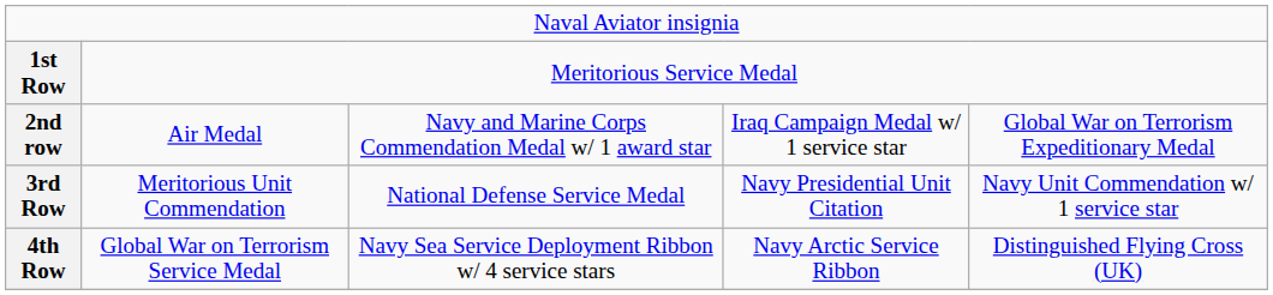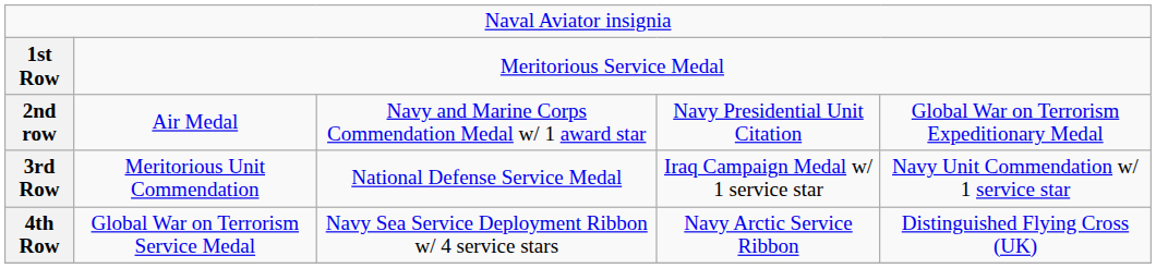 <table class="wikitable" style="margin:1em auto; text-align:center;">
 <tr>
 <td colspan="5"><a href='#'>Naval Aviator insignia</a></td>
 </tr>
 <tr>
 <th>1st Row</th>
 <td colspan="4"><a href='#'>Meritorious Service Medal</a></td>
 </tr>
 <tr>
 <th>2nd row</th>
 <td><a href='#'>Air Medal</a></td>
 <td><a href='#'>Navy and Marine Corps Commendation Medal</a> w/ 1 <a href='#'>award star</a></td>
-<td><a href='#'>Iraq Campaign Medal</a> w/ 1 service star</td>
+<td><a href='#'>Navy Presidential Unit Citation</a></td>
 <td><a href='#'>Global War on Terrorism Expeditionary Medal</a></td>
 </tr>
 <tr>
 <th>3rd Row</th>
 <td><a href='#'>Meritorious Unit Commendation</a></td>
 <td><a href='#'>National Defense Service Medal</a></td>
-<td><a href='#'>Navy Presidential Unit Citation</a></td>
+<td><a href='#'>Iraq Campaign Medal</a> w/ 1 service star</td>
 <td><a href='#'>Navy Unit Commendation</a> w/ 1 <a href='#'>service star</a></td>
 </tr>
 <tr>
 <th>4th Row</th>
 <td><a href='#'>Global War on Terrorism Service Medal</a></td>
 <td><a href='#'>Navy Sea Service Deployment Ribbon</a> w/ 4 service stars</td>
 <td><a href='#'>Navy Arctic Service Ribbon</a></td>
 <td><a href='#'>Distinguished Flying Cross (UK)</a></td>
 </tr>
 <tr>
 </tr>
 </table>
